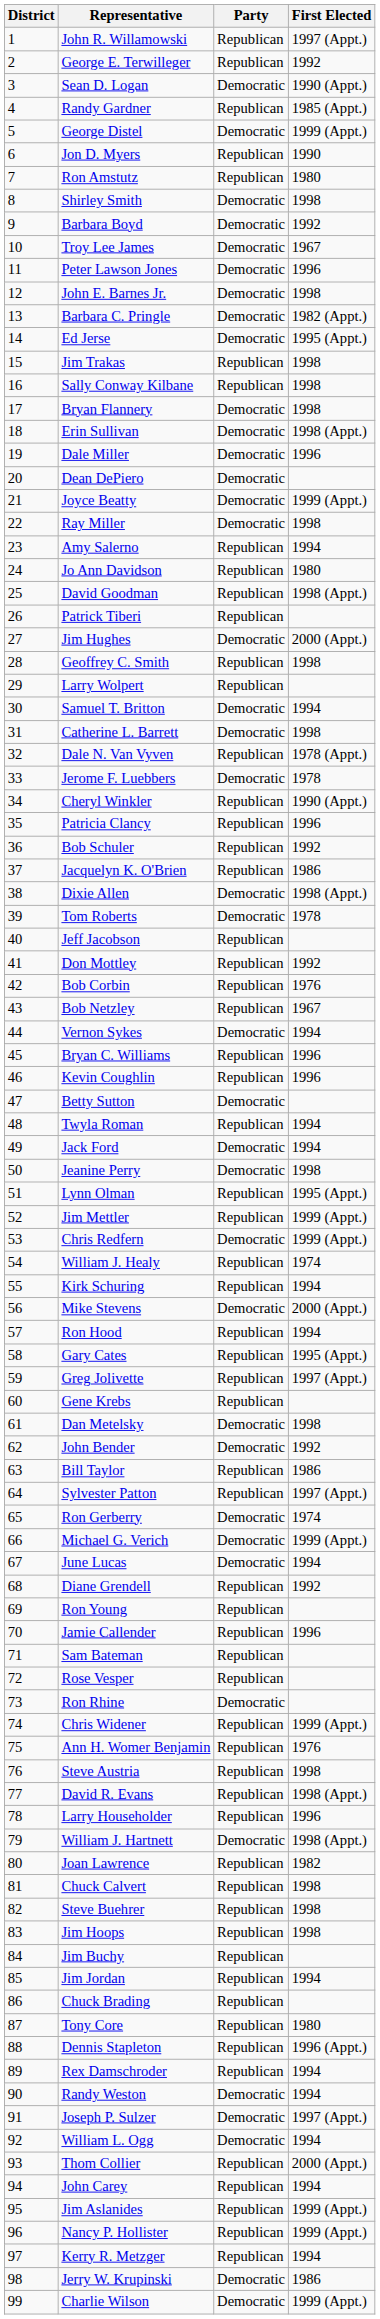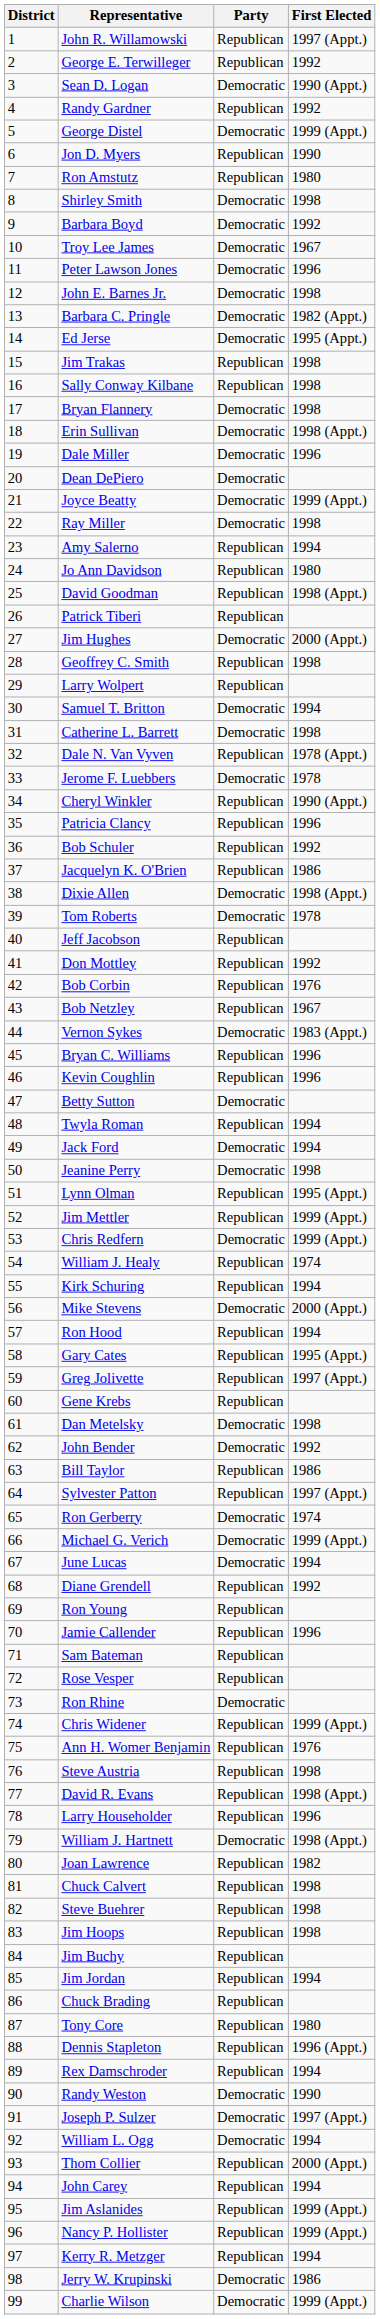 <table class="wikitable sortable">
 <tr>
 <th>District</th>
 <th>Representative</th>
 <th>Party</th>
 <th>First Elected</th>
 </tr>
 <tr>
 <td>1</td>
 <td><a href='#'>John R. Willamowski</a></td>
 <td>Republican</td>
 <td>1997 (Appt.)</td>
 </tr>
 <tr>
 <td>2</td>
 <td><a href='#'>George E. Terwilleger</a></td>
 <td>Republican</td>
 <td>1992</td>
 </tr>
 <tr>
 <td>3</td>
 <td><a href='#'>Sean D. Logan</a></td>
 <td>Democratic</td>
 <td>1990 (Appt.)</td>
 </tr>
 <tr>
 <td>4</td>
 <td><a href='#'>Randy Gardner</a></td>
 <td>Republican</td>
-<td>1985 (Appt.)</td>
+<td>1992</td>
 </tr>
 <tr>
 <td>5</td>
 <td><a href='#'>George Distel</a></td>
 <td>Democratic</td>
 <td>1999 (Appt.)</td>
 </tr>
 <tr>
 <td>6</td>
 <td><a href='#'>Jon D. Myers</a></td>
 <td>Republican</td>
 <td>1990</td>
 </tr>
 <tr>
 <td>7</td>
 <td><a href='#'>Ron Amstutz</a></td>
 <td>Republican</td>
 <td>1980</td>
 </tr>
 <tr>
 <td>8</td>
 <td><a href='#'>Shirley Smith</a></td>
 <td>Democratic</td>
 <td>1998</td>
 </tr>
 <tr>
 <td>9</td>
 <td><a href='#'>Barbara Boyd</a></td>
 <td>Democratic</td>
 <td>1992</td>
 </tr>
 <tr>
 <td>10</td>
 <td><a href='#'>Troy Lee James</a></td>
 <td>Democratic</td>
 <td>1967</td>
 </tr>
 <tr>
 <td>11</td>
 <td><a href='#'>Peter Lawson Jones</a></td>
 <td>Democratic</td>
 <td>1996</td>
 </tr>
 <tr>
 <td>12</td>
 <td><a href='#'>John E. Barnes Jr.</a></td>
 <td>Democratic</td>
 <td>1998</td>
 </tr>
 <tr>
 <td>13</td>
 <td><a href='#'>Barbara C. Pringle</a></td>
 <td>Democratic</td>
 <td>1982 (Appt.)</td>
 </tr>
 <tr>
 <td>14</td>
 <td><a href='#'>Ed Jerse</a></td>
 <td>Democratic</td>
 <td>1995 (Appt.)</td>
 </tr>
 <tr>
 <td>15</td>
 <td><a href='#'>Jim Trakas</a></td>
 <td>Republican</td>
 <td>1998</td>
 </tr>
 <tr>
 <td>16</td>
 <td><a href='#'>Sally Conway Kilbane</a></td>
 <td>Republican</td>
 <td>1998</td>
 </tr>
 <tr>
 <td>17</td>
 <td><a href='#'>Bryan Flannery</a></td>
 <td>Democratic</td>
 <td>1998</td>
 </tr>
 <tr>
 <td>18</td>
 <td><a href='#'>Erin Sullivan</a></td>
 <td>Democratic</td>
 <td>1998 (Appt.)</td>
 </tr>
 <tr>
 <td>19</td>
 <td><a href='#'>Dale Miller</a></td>
 <td>Democratic</td>
 <td>1996</td>
 </tr>
 <tr>
 <td>20</td>
 <td><a href='#'>Dean DePiero</a></td>
 <td>Democratic</td>
 <td></td>
 </tr>
 <tr>
 <td>21</td>
 <td><a href='#'>Joyce Beatty</a></td>
 <td>Democratic</td>
 <td>1999 (Appt.)</td>
 </tr>
 <tr>
 <td>22</td>
 <td><a href='#'>Ray Miller</a></td>
 <td>Democratic</td>
 <td>1998</td>
 </tr>
 <tr>
 <td>23</td>
 <td><a href='#'>Amy Salerno</a></td>
 <td>Republican</td>
 <td>1994</td>
 </tr>
 <tr>
 <td>24</td>
 <td><a href='#'>Jo Ann Davidson</a></td>
 <td>Republican</td>
 <td>1980</td>
 </tr>
 <tr>
 <td>25</td>
 <td><a href='#'>David Goodman</a></td>
 <td>Republican</td>
 <td>1998 (Appt.)</td>
 </tr>
 <tr>
 <td>26</td>
 <td><a href='#'>Patrick Tiberi</a></td>
 <td>Republican</td>
 <td></td>
 </tr>
 <tr>
 <td>27</td>
 <td><a href='#'>Jim Hughes</a></td>
 <td>Democratic</td>
 <td>2000 (Appt.)</td>
 </tr>
 <tr>
 <td>28</td>
 <td><a href='#'>Geoffrey C. Smith</a></td>
 <td>Republican</td>
 <td>1998</td>
 </tr>
 <tr>
 <td>29</td>
 <td><a href='#'>Larry Wolpert</a></td>
 <td>Republican</td>
 <td></td>
 </tr>
 <tr>
 <td>30</td>
 <td><a href='#'>Samuel T. Britton</a></td>
 <td>Democratic</td>
 <td>1994</td>
 </tr>
 <tr>
 <td>31</td>
 <td><a href='#'>Catherine L. Barrett</a></td>
 <td>Democratic</td>
 <td>1998</td>
 </tr>
 <tr>
 <td>32</td>
 <td><a href='#'>Dale N. Van Vyven</a></td>
 <td>Republican</td>
 <td>1978 (Appt.)</td>
 </tr>
 <tr>
 <td>33</td>
 <td><a href='#'>Jerome F. Luebbers</a></td>
 <td>Democratic</td>
 <td>1978</td>
 </tr>
 <tr>
 <td>34</td>
 <td><a href='#'>Cheryl Winkler</a></td>
 <td>Republican</td>
 <td>1990 (Appt.)</td>
 </tr>
 <tr>
 <td>35</td>
 <td><a href='#'>Patricia Clancy</a></td>
 <td>Republican</td>
 <td>1996</td>
 </tr>
 <tr>
 <td>36</td>
 <td><a href='#'>Bob Schuler</a></td>
 <td>Republican</td>
 <td>1992</td>
 </tr>
 <tr>
 <td>37</td>
 <td><a href='#'>Jacquelyn K. O'Brien</a></td>
 <td>Republican</td>
 <td>1986</td>
 </tr>
 <tr>
 <td>38</td>
 <td><a href='#'>Dixie Allen</a></td>
 <td>Democratic</td>
 <td>1998 (Appt.)</td>
 </tr>
 <tr>
 <td>39</td>
 <td><a href='#'>Tom Roberts</a></td>
 <td>Democratic</td>
 <td>1978</td>
 </tr>
 <tr>
 <td>40</td>
 <td><a href='#'>Jeff Jacobson</a></td>
 <td>Republican</td>
 <td></td>
 </tr>
 <tr>
 <td>41</td>
 <td><a href='#'>Don Mottley</a></td>
 <td>Republican</td>
 <td>1992</td>
 </tr>
 <tr>
 <td>42</td>
 <td><a href='#'>Bob Corbin</a></td>
 <td>Republican</td>
 <td>1976</td>
 </tr>
 <tr>
 <td>43</td>
 <td><a href='#'>Bob Netzley</a></td>
 <td>Republican</td>
 <td>1967</td>
 </tr>
 <tr>
 <td>44</td>
 <td><a href='#'>Vernon Sykes</a></td>
 <td>Democratic</td>
-<td>1994</td>
+<td>1983 (Appt.)</td>
 </tr>
 <tr>
 <td>45</td>
 <td><a href='#'>Bryan C. Williams</a></td>
 <td>Republican</td>
 <td>1996</td>
 </tr>
 <tr>
 <td>46</td>
 <td><a href='#'>Kevin Coughlin</a></td>
 <td>Republican</td>
 <td>1996</td>
 </tr>
 <tr>
 <td>47</td>
 <td><a href='#'>Betty Sutton</a></td>
 <td>Democratic</td>
 <td></td>
 </tr>
 <tr>
 <td>48</td>
 <td><a href='#'>Twyla Roman</a></td>
 <td>Republican</td>
 <td>1994</td>
 </tr>
 <tr>
 <td>49</td>
 <td><a href='#'>Jack Ford</a></td>
 <td>Democratic</td>
 <td>1994</td>
 </tr>
 <tr>
 <td>50</td>
 <td><a href='#'>Jeanine Perry</a></td>
 <td>Democratic</td>
 <td>1998</td>
 </tr>
 <tr>
 <td>51</td>
 <td><a href='#'>Lynn Olman</a></td>
 <td>Republican</td>
 <td>1995 (Appt.)</td>
 </tr>
 <tr>
 <td>52</td>
 <td><a href='#'>Jim Mettler</a></td>
 <td>Republican</td>
 <td>1999 (Appt.)</td>
 </tr>
 <tr>
 <td>53</td>
 <td><a href='#'>Chris Redfern</a></td>
 <td>Democratic</td>
 <td>1999 (Appt.)</td>
 </tr>
 <tr>
 <td>54</td>
 <td><a href='#'>William J. Healy</a></td>
 <td>Republican</td>
 <td>1974</td>
 </tr>
 <tr>
 <td>55</td>
 <td><a href='#'>Kirk Schuring</a></td>
 <td>Republican</td>
 <td>1994</td>
 </tr>
 <tr>
 <td>56</td>
 <td><a href='#'>Mike Stevens</a></td>
 <td>Democratic</td>
 <td>2000 (Appt.)</td>
 </tr>
 <tr>
 <td>57</td>
 <td><a href='#'>Ron Hood</a></td>
 <td>Republican</td>
 <td>1994</td>
 </tr>
 <tr>
 <td>58</td>
 <td><a href='#'>Gary Cates</a></td>
 <td>Republican</td>
 <td>1995 (Appt.)</td>
 </tr>
 <tr>
 <td>59</td>
 <td><a href='#'>Greg Jolivette</a></td>
 <td>Republican</td>
 <td>1997 (Appt.)</td>
 </tr>
 <tr>
 <td>60</td>
 <td><a href='#'>Gene Krebs</a></td>
 <td>Republican</td>
 <td></td>
 </tr>
 <tr>
 <td>61</td>
 <td><a href='#'>Dan Metelsky</a></td>
 <td>Democratic</td>
 <td>1998</td>
 </tr>
 <tr>
 <td>62</td>
 <td><a href='#'>John Bender</a></td>
 <td>Democratic</td>
 <td>1992</td>
 </tr>
 <tr>
 <td>63</td>
 <td><a href='#'>Bill Taylor</a></td>
 <td>Republican</td>
 <td>1986</td>
 </tr>
 <tr>
 <td>64</td>
 <td><a href='#'>Sylvester Patton</a></td>
 <td>Republican</td>
 <td>1997 (Appt.)</td>
 </tr>
 <tr>
 <td>65</td>
 <td><a href='#'>Ron Gerberry</a></td>
 <td>Democratic</td>
 <td>1974</td>
 </tr>
 <tr>
 <td>66</td>
 <td><a href='#'>Michael G. Verich</a></td>
 <td>Democratic</td>
 <td>1999 (Appt.)</td>
 </tr>
 <tr>
 <td>67</td>
 <td><a href='#'>June Lucas</a></td>
 <td>Democratic</td>
 <td>1994</td>
 </tr>
 <tr>
 <td>68</td>
 <td><a href='#'>Diane Grendell</a></td>
 <td>Republican</td>
 <td>1992</td>
 </tr>
 <tr>
 <td>69</td>
 <td><a href='#'>Ron Young</a></td>
 <td>Republican</td>
 <td></td>
 </tr>
 <tr>
 <td>70</td>
 <td><a href='#'>Jamie Callender</a></td>
 <td>Republican</td>
 <td>1996</td>
 </tr>
 <tr>
 <td>71</td>
 <td><a href='#'>Sam Bateman</a></td>
 <td>Republican</td>
 <td></td>
 </tr>
 <tr>
 <td>72</td>
 <td><a href='#'>Rose Vesper</a></td>
 <td>Republican</td>
 <td></td>
 </tr>
 <tr>
 <td>73</td>
 <td><a href='#'>Ron Rhine</a></td>
 <td>Democratic</td>
 <td></td>
 </tr>
 <tr>
 <td>74</td>
 <td><a href='#'>Chris Widener</a></td>
 <td>Republican</td>
 <td>1999 (Appt.)</td>
 </tr>
 <tr>
 <td>75</td>
 <td><a href='#'>Ann H. Womer Benjamin</a></td>
 <td>Republican</td>
 <td>1976</td>
 </tr>
 <tr>
 <td>76</td>
 <td><a href='#'>Steve Austria</a></td>
 <td>Republican</td>
 <td>1998</td>
 </tr>
 <tr>
 <td>77</td>
 <td><a href='#'>David R. Evans</a></td>
 <td>Republican</td>
 <td>1998 (Appt.)</td>
 </tr>
 <tr>
 <td>78</td>
 <td><a href='#'>Larry Householder</a></td>
 <td>Republican</td>
 <td>1996</td>
 </tr>
 <tr>
 <td>79</td>
 <td><a href='#'>William J. Hartnett</a></td>
 <td>Democratic</td>
 <td>1998 (Appt.)</td>
 </tr>
 <tr>
 <td>80</td>
 <td><a href='#'>Joan Lawrence</a></td>
 <td>Republican</td>
 <td>1982</td>
 </tr>
 <tr>
 <td>81</td>
 <td><a href='#'>Chuck Calvert</a></td>
 <td>Republican</td>
 <td>1998</td>
 </tr>
 <tr>
 <td>82</td>
 <td><a href='#'>Steve Buehrer</a></td>
 <td>Republican</td>
 <td>1998</td>
 </tr>
 <tr>
 <td>83</td>
 <td><a href='#'>Jim Hoops</a></td>
 <td>Republican</td>
 <td>1998</td>
 </tr>
 <tr>
 <td>84</td>
 <td><a href='#'>Jim Buchy</a></td>
 <td>Republican</td>
 <td></td>
 </tr>
 <tr>
 <td>85</td>
 <td><a href='#'>Jim Jordan</a></td>
 <td>Republican</td>
 <td>1994</td>
 </tr>
 <tr>
 <td>86</td>
 <td><a href='#'>Chuck Brading</a></td>
 <td>Republican</td>
 <td></td>
 </tr>
 <tr>
 <td>87</td>
 <td><a href='#'>Tony Core</a></td>
 <td>Republican</td>
 <td>1980</td>
 </tr>
 <tr>
 <td>88</td>
 <td><a href='#'>Dennis Stapleton</a></td>
 <td>Republican</td>
 <td>1996 (Appt.)</td>
 </tr>
 <tr>
 <td>89</td>
 <td><a href='#'>Rex Damschroder</a></td>
 <td>Republican</td>
 <td>1994</td>
 </tr>
 <tr>
 <td>90</td>
 <td><a href='#'>Randy Weston</a></td>
 <td>Democratic</td>
-<td>1994</td>
+<td>1990</td>
 </tr>
 <tr>
 <td>91</td>
 <td><a href='#'>Joseph P. Sulzer</a></td>
 <td>Democratic</td>
 <td>1997 (Appt.)</td>
 </tr>
 <tr>
 <td>92</td>
 <td><a href='#'>William L. Ogg</a></td>
 <td>Democratic</td>
 <td>1994</td>
 </tr>
 <tr>
 <td>93</td>
 <td><a href='#'>Thom Collier</a></td>
 <td>Republican</td>
 <td>2000 (Appt.)</td>
 </tr>
 <tr>
 <td>94</td>
 <td><a href='#'>John Carey</a></td>
 <td>Republican</td>
 <td>1994</td>
 </tr>
 <tr>
 <td>95</td>
 <td><a href='#'>Jim Aslanides</a></td>
 <td>Republican</td>
 <td>1999 (Appt.)</td>
 </tr>
 <tr>
 <td>96</td>
 <td><a href='#'>Nancy P. Hollister</a></td>
 <td>Republican</td>
 <td>1999 (Appt.)</td>
 </tr>
 <tr>
 <td>97</td>
 <td><a href='#'>Kerry R. Metzger</a></td>
 <td>Republican</td>
 <td>1994</td>
 </tr>
 <tr>
 <td>98</td>
 <td><a href='#'>Jerry W. Krupinski</a></td>
 <td>Democratic</td>
 <td>1986</td>
 </tr>
 <tr>
 <td>99</td>
 <td><a href='#'>Charlie Wilson</a></td>
 <td>Democratic</td>
 <td>1999 (Appt.)</td>
 </tr>
 </table>
